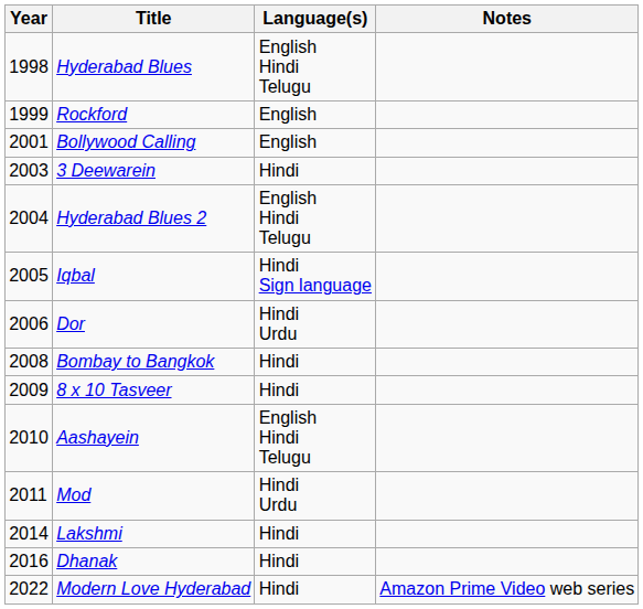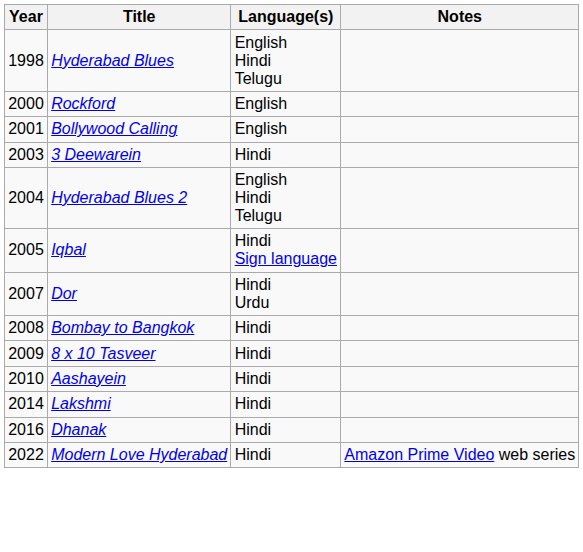 <table class="wikitable sortable">
 <tr>
 <th>Year</th>
 <th>Title</th>
 <th>Language(s)</th>
 <th>Notes</th>
 </tr>
 <tr>
 <td>1998</td>
 <td><em><a href='#'>Hyderabad Blues</a></em></td>
 <td>English<br>Hindi<br>Telugu</td>
 <td></td>
 </tr>
 <tr>
-<td>1999</td>
+<td>2000</td>
 <td><em><a href='#'>Rockford</a></em></td>
 <td>English</td>
 <td></td>
 </tr>
 <tr>
 <td>2001</td>
 <td><em><a href='#'>Bollywood Calling</a></em></td>
 <td>English</td>
 <td></td>
 </tr>
 <tr>
 <td>2003</td>
 <td><em><a href='#'>3 Deewarein</a></em></td>
 <td>Hindi</td>
 <td></td>
 </tr>
 <tr>
 <td>2004</td>
 <td><em><a href='#'>Hyderabad Blues 2</a></em></td>
 <td>English<br>Hindi<br>Telugu</td>
 <td></td>
 </tr>
 <tr>
 <td>2005</td>
 <td><em><a href='#'>Iqbal</a></em></td>
 <td>Hindi<br><a href='#'>Sign language</a></td>
 <td></td>
 </tr>
 <tr>
-<td>2006</td>
+<td>2007</td>
 <td><em><a href='#'>Dor</a></em></td>
 <td>Hindi<br>Urdu</td>
 <td></td>
 </tr>
 <tr>
 <td>2008</td>
 <td><em><a href='#'>Bombay to Bangkok</a></em></td>
 <td>Hindi</td>
 <td></td>
 </tr>
 <tr>
 <td>2009</td>
 <td><em><a href='#'>8 x 10 Tasveer</a></em></td>
 <td>Hindi</td>
 <td></td>
 </tr>
 <tr>
 <td>2010</td>
 <td><em><a href='#'>Aashayein</a></em></td>
-<td>English<br>Hindi<br>Telugu</td>
-<td></td>
-</tr>
-<tr>
-<td>2011</td>
-<td><em><a href='#'>Mod</a></em></td>
-<td>Hindi<br>Urdu</td>
+<td>Hindi</td>
 <td></td>
 </tr>
 <tr>
 <td>2014</td>
 <td><em><a href='#'>Lakshmi</a></em></td>
 <td>Hindi</td>
 <td></td>
 </tr>
 <tr>
 <td>2016</td>
 <td><em><a href='#'>Dhanak</a></em></td>
 <td>Hindi</td>
 <td></td>
 </tr>
 <tr>
 <td>2022</td>
 <td><em><a href='#'>Modern Love Hyderabad</a></em></td>
 <td>Hindi</td>
 <td><a href='#'>Amazon Prime Video</a> web series</td>
 </tr>
 </table>
